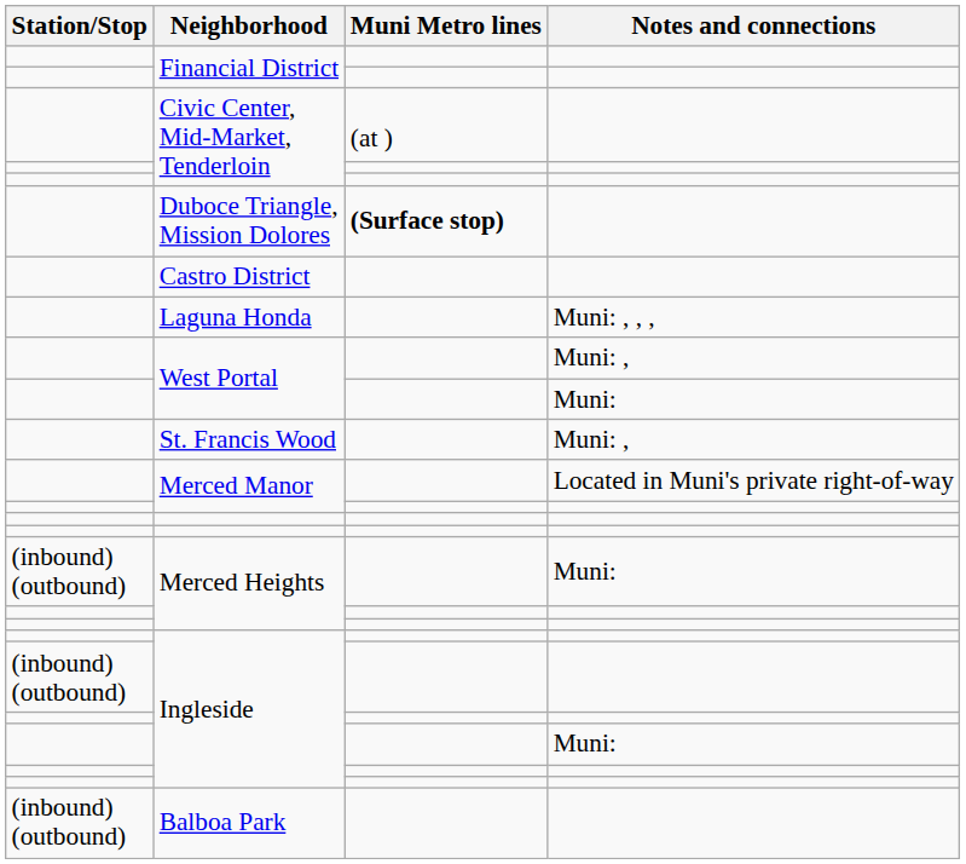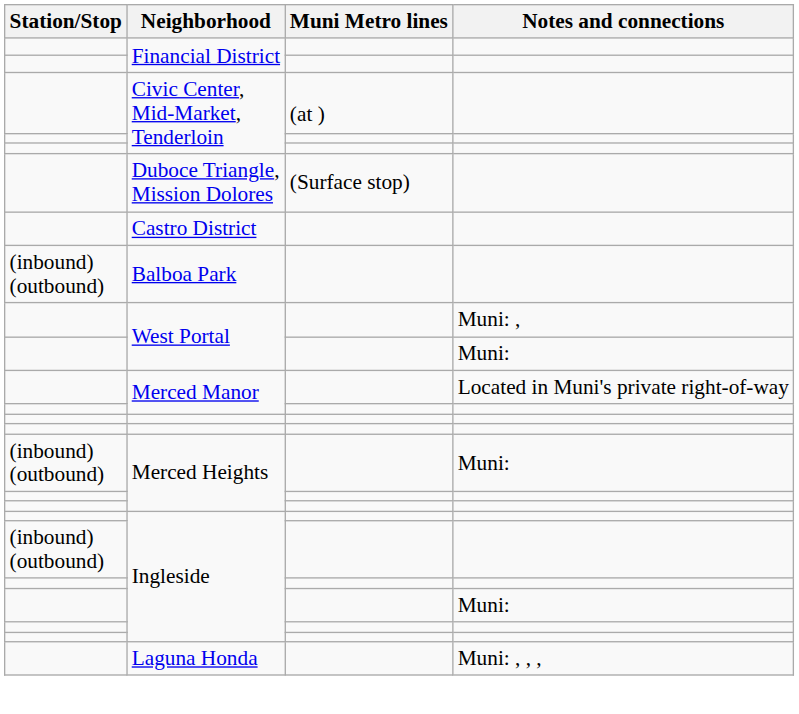 <table class="wikitable">
 <tr>
 <th>Station/Stop</th>
 <th>Neighborhood</th>
 <th>Muni Metro lines</th>
 <th>Notes and connections</th>
 </tr>
 <tr>
 <td> </td>
 <td rowspan="2"><a href='#'>Financial District</a></td>
 <td>    </td>
 <td></td>
 </tr>
 <tr>
 <td> </td>
 <td>    </td>
 <td></td>
 </tr>
 <tr>
 <td> </td>
 <td rowspan="3"><a href='#'>Civic Center</a>,<br><a href='#'>Mid-Market</a>,<br><a href='#'>Tenderloin</a></td>
 <td>    <br> (at )</td>
 <td></td>
 </tr>
 <tr>
 <td> </td>
 <td>    </td>
 <td></td>
 </tr>
 <tr>
 <td> </td>
 <td>    </td>
 <td></td>
 </tr>
 <tr>
 <td> </td>
 <td><a href='#'>Duboce Triangle</a>,<br><a href='#'>Mission Dolores</a></td>
-<td><strong> (Surface stop)<br>  </strong></td>
+<td> (Surface stop)<br>  </td>
 <td></td>
 </tr>
 <tr>
 <td> </td>
 <td><a href='#'>Castro District</a></td>
 <td>  </td>
 <td></td>
 </tr>
 <tr>
+<td>  (inbound)<br>  (outbound)</td>
+<td><a href='#'>Balboa Park</a></td>
 <td> </td>
-<td><a href='#'>Laguna Honda</a></td>
-<td>  </td>
-<td> Muni: , , , </td>
+<td></td>
 </tr>
 <tr>
 <td> </td>
 <td rowspan="2"><a href='#'>West Portal</a></td>
 <td>  </td>
 <td> Muni: , </td>
 </tr>
 <tr>
 <td></td>
 <td></td>
 <td> Muni: </td>
-</tr>
-<tr>
-<td> </td>
-<td><a href='#'>St. Francis Wood</a></td>
-<td></td>
-<td> Muni: , </td>
 </tr>
 <tr>
 <td></td>
 <td rowspan="2"><a href='#'>Merced Manor</a></td>
 <td></td>
 <td>Located in Muni's private right-of-way</td>
 </tr>
 <tr>
 <td></td>
 <td></td>
 <td></td>
 </tr>
 <tr>
 <td> </td>
 <td></td>
 <td></td>
 <td></td>
 </tr>
 <tr>
 <td> </td>
 <td></td>
 <td></td>
 <td></td>
 </tr>
 <tr>
 <td> (inbound)<br> (outbound)</td>
 <td rowspan="3">Merced Heights</td>
 <td></td>
 <td> Muni: </td>
 </tr>
 <tr>
 <td></td>
 <td></td>
 <td></td>
 </tr>
 <tr>
 <td> </td>
 <td></td>
 <td></td>
 </tr>
 <tr>
 <td></td>
 <td rowspan="6">Ingleside</td>
 <td></td>
 <td></td>
 </tr>
 <tr>
 <td> (inbound)<br> (outbound)</td>
 <td></td>
 <td></td>
 </tr>
 <tr>
 <td></td>
 <td></td>
 <td></td>
 </tr>
 <tr>
 <td> </td>
 <td></td>
 <td> Muni: </td>
 </tr>
 <tr>
 <td></td>
 <td></td>
 <td></td>
 </tr>
 <tr>
 <td></td>
 <td></td>
 <td></td>
 </tr>
 <tr>
-<td>  (inbound)<br>  (outbound)</td>
-<td><a href='#'>Balboa Park</a></td>
 <td> </td>
-<td></td>
+<td><a href='#'>Laguna Honda</a></td>
+<td>  </td>
+<td> Muni: , , , </td>
 </tr>
 </table>
